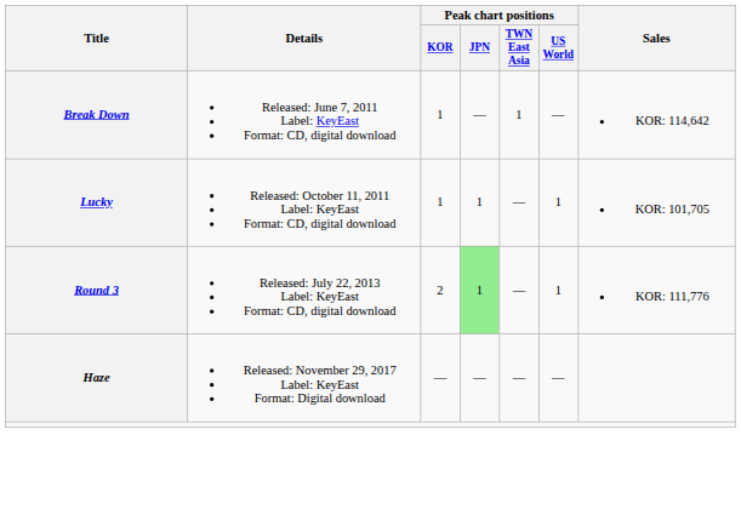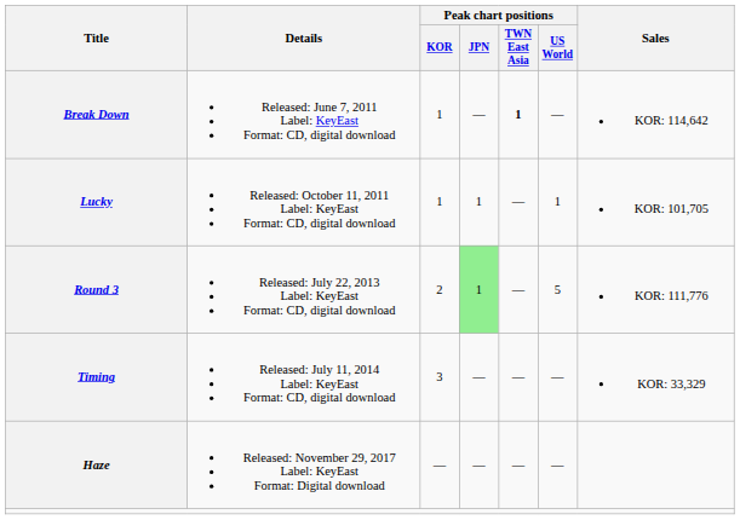 <table class="wikitable plainrowheaders" style="text-align:center;">
 <tr>
 <th scope="col" rowspan="2" style="width:14em;">Title</th>
 <th scope="col" rowspan="2" style="width:18em;">Details</th>
 <th scope="col" colspan="4">Peak chart positions</th>
 <th scope="col" rowspan="2" style="width:12em;">Sales</th>
 </tr>
 <tr>
 <th scope="col" style="width:3em;font-size:90%"><a href='#'>KOR</a><br></th>
 <th scope="col" style="width:3em;font-size:90%"><a href='#'>JPN</a><br></th>
 <th scope="col" style="width:3em;font-size:90%"><a href='#'>TWN East Asia</a><br></th>
 <th scope="col" style="width:3em;font-size:90%"><a href='#'>US World</a><br></th>
 </tr>
 <tr>
 <th scope="row"><em><a href='#'>Break Down</a></em></th>
 <td><br><ul><li>Released: June 7, 2011 </li><li>Label: <a href='#'>KeyEast</a></li><li>Format: CD, digital download</li></ul></td>
 <td>1</td>
 <td>—</td>
-<td>1</td>
+<td><strong>1</strong></td>
 <td>—</td>
 <td><br><ul><li>KOR: 114,642</li></ul></td>
 </tr>
 <tr>
 <th scope="row"><em><a href='#'>Lucky</a></em></th>
 <td><br><ul><li>Released: October 11, 2011 </li><li>Label: KeyEast</li><li>Format: CD, digital download</li></ul></td>
 <td>1</td>
 <td>1</td>
 <td>—</td>
 <td>1</td>
 <td><br><ul><li>KOR: 101,705</li></ul></td>
 </tr>
 <tr>
 <th scope="row"><em><a href='#'>Round 3</a></em></th>
 <td><br><ul><li>Released: July 22, 2013 </li><li>Label: KeyEast</li><li>Format: CD, digital download</li></ul></td>
 <td>2</td>
 <td style="background: lightgreen;">1</td>
 <td>—</td>
-<td>1</td>
+<td>5</td>
 <td><br><ul><li>KOR: 111,776</li></ul></td>
+</tr>
+<tr>
+<th scope="row"><em><a href='#'>Timing</a></em></th>
+<td><br><ul><li>Released: July 11, 2014 </li><li>Label: KeyEast</li><li>Format: CD, digital download</li></ul></td>
+<td>3</td>
+<td>—</td>
+<td>—</td>
+<td>—</td>
+<td><br><ul><li>KOR: 33,329</li></ul></td>
 </tr>
 <tr>
 <th scope="row"><em>Haze</em></th>
 <td><br><ul><li>Released: November 29, 2017 </li><li>Label: KeyEast</li><li>Format: Digital download</li></ul></td>
 <td>—</td>
 <td>—</td>
 <td>—</td>
 <td>—</td>
 <td></td>
 </tr>
 <tr>
 <td colspan="7"></td>
 </tr>
 </table>
